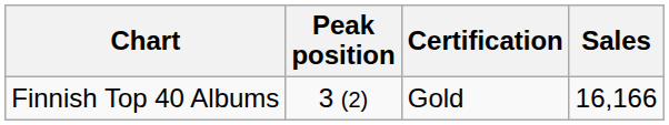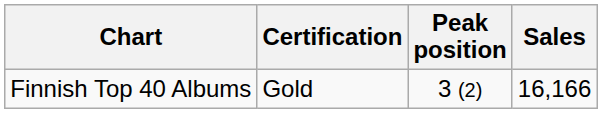 <table class="wikitable">
 <tr>
 <th>Chart</th>
+<th>Certification</th>
 <th>Peak<br>position</th>
-<th>Certification</th>
 <th>Sales</th>
 </tr>
 <tr>
 <td>Finnish Top 40 Albums</td>
+<td>Gold</td>
 <td style="text-align:center;">3 <small>(2)</small></td>
-<td>Gold</td>
 <td>16,166</td>
 </tr>
 </table>
